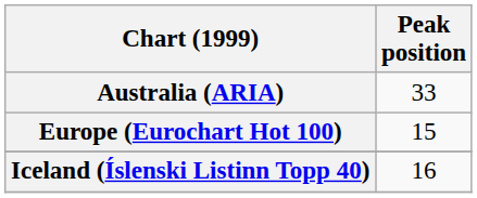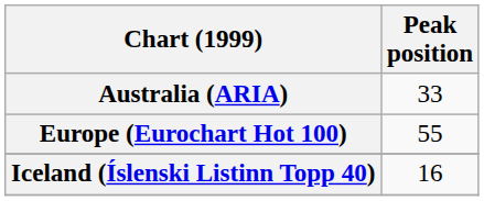 <table class="wikitable sortable plainrowheaders" style="text-align:center">
 <tr>
 <th scope="col">Chart (1999)</th>
 <th scope="col">Peak<br>position</th>
 </tr>
 <tr>
 <th scope="row">Australia (<a href='#'>ARIA</a>)</th>
 <td>33</td>
 </tr>
 <tr>
 <th scope="row">Europe (<a href='#'>Eurochart Hot 100</a>)</th>
-<td>15</td>
+<td>55</td>
 </tr>
 <tr>
 </tr>
 <tr>
 </tr>
 <tr>
 <th scope="row">Iceland (<a href='#'>Íslenski Listinn Topp 40</a>)</th>
 <td>16</td>
 </tr>
 <tr>
 </tr>
 <tr>
 </tr>
 <tr>
 </tr>
 <tr>
 </tr>
 <tr>
 </tr>
 <tr>
 </tr>
 <tr>
 </tr>
 <tr>
 </tr>
 </table>
